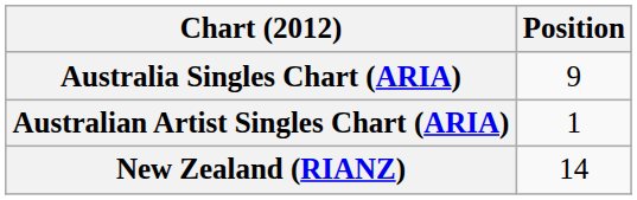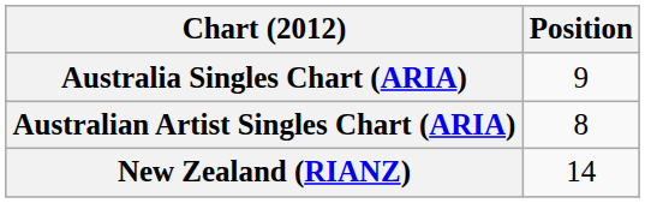 <table class="wikitable sortable plainrowheaders" style="text-align:center;">
 <tr>
 <th scope="col">Chart (2012)</th>
 <th scope="col">Position</th>
 </tr>
 <tr>
 <th scope="row">Australia Singles Chart (<a href='#'>ARIA</a>)</th>
 <td style="text-align:center;">9</td>
 </tr>
 <tr>
 <th scope="row">Australian Artist Singles Chart (<a href='#'>ARIA</a>)</th>
-<td style="text-align:center;">1</td>
+<td style="text-align:center;">8</td>
 </tr>
 <tr>
 <th scope="row">New Zealand (<a href='#'>RIANZ</a>)</th>
 <td style="text-align:center;">14</td>
 </tr>
 </table>
